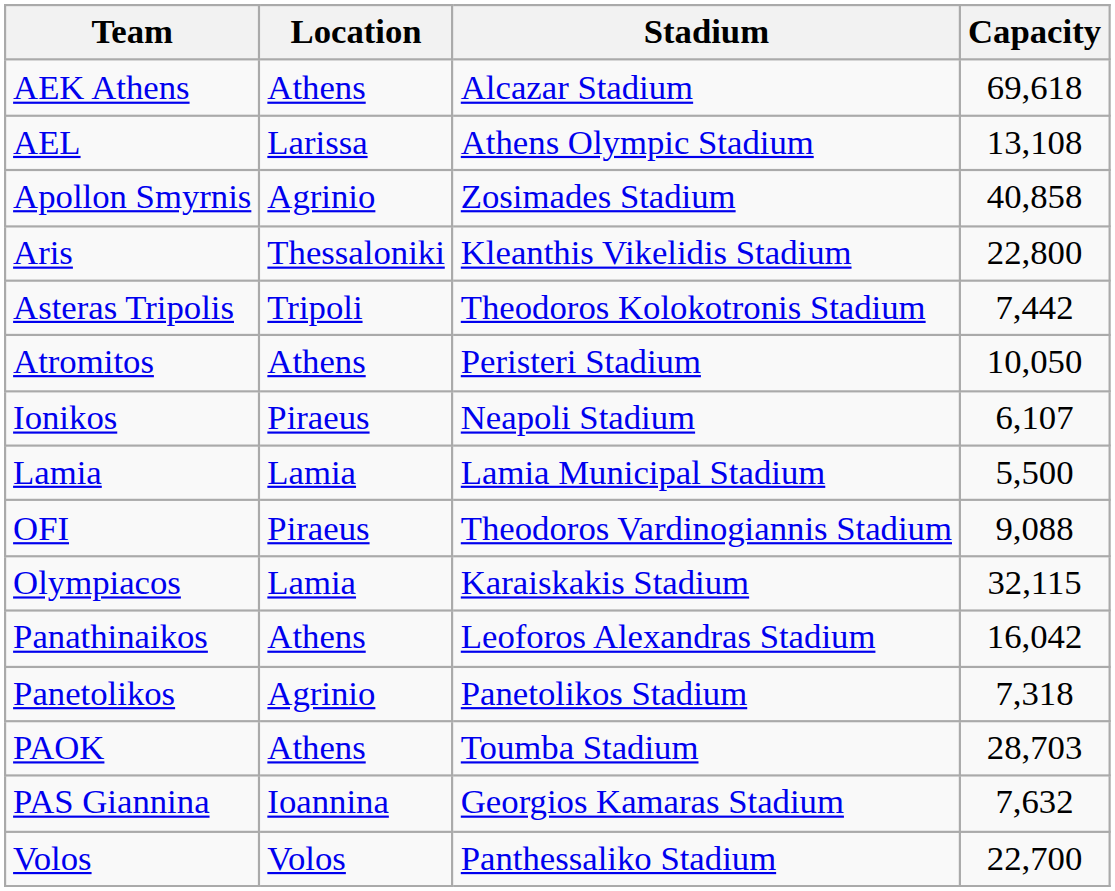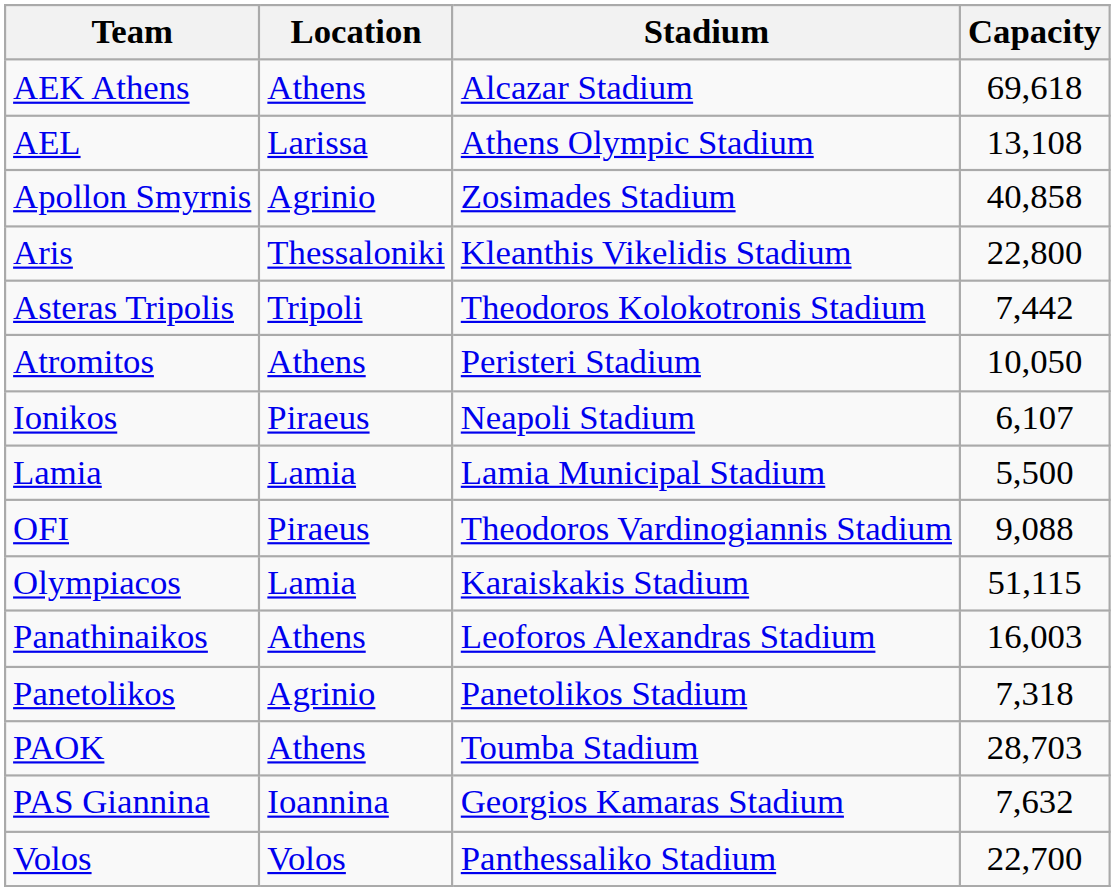 <table class="wikitable sortable" style="text-align: left;">
 <tr>
 <th>Team</th>
 <th>Location</th>
 <th>Stadium</th>
 <th>Capacity</th>
 </tr>
 <tr>
 <td><a href='#'>AEK Athens</a></td>
 <td><a href='#'>Athens</a></td>
 <td><a href='#'>Alcazar Stadium</a></td>
 <td align="center">69,618</td>
 </tr>
 <tr>
 <td><a href='#'>AEL</a></td>
 <td><a href='#'>Larissa</a></td>
 <td><a href='#'>Athens Olympic Stadium</a></td>
 <td align="center">13,108</td>
 </tr>
 <tr>
 <td><a href='#'>Apollon Smyrnis</a></td>
 <td><a href='#'>Agrinio</a></td>
 <td><a href='#'>Zosimades Stadium</a></td>
 <td align="center">40,858</td>
 </tr>
 <tr>
 <td><a href='#'>Aris</a></td>
 <td><a href='#'>Thessaloniki</a></td>
 <td><a href='#'>Kleanthis Vikelidis Stadium</a></td>
 <td align="center">22,800</td>
 </tr>
 <tr>
 <td><a href='#'>Asteras Tripolis</a></td>
 <td><a href='#'>Tripoli</a></td>
 <td><a href='#'>Theodoros Kolokotronis Stadium</a></td>
 <td align="center">7,442</td>
 </tr>
 <tr>
 <td><a href='#'>Atromitos</a></td>
 <td><a href='#'>Athens</a></td>
 <td><a href='#'>Peristeri Stadium</a></td>
 <td align="center">10,050</td>
 </tr>
 <tr>
 <td><a href='#'>Ionikos</a></td>
 <td><a href='#'>Piraeus</a></td>
 <td><a href='#'>Neapoli Stadium</a></td>
 <td align="center">6,107</td>
 </tr>
 <tr>
 <td><a href='#'>Lamia</a></td>
 <td><a href='#'>Lamia</a></td>
 <td><a href='#'>Lamia Municipal Stadium</a></td>
 <td align="center">5,500</td>
 </tr>
 <tr>
 <td><a href='#'>OFI</a></td>
 <td><a href='#'>Piraeus</a></td>
 <td><a href='#'>Theodoros Vardinogiannis Stadium</a></td>
 <td align="center">9,088</td>
 </tr>
 <tr>
 <td><a href='#'>Olympiacos</a></td>
 <td><a href='#'>Lamia</a></td>
 <td><a href='#'>Karaiskakis Stadium</a></td>
-<td align="center">32,115</td>
+<td align="center">51,115</td>
 </tr>
 <tr>
 <td><a href='#'>Panathinaikos</a></td>
 <td><a href='#'>Athens</a></td>
 <td><a href='#'>Leoforos Alexandras Stadium</a></td>
-<td align="center">16,042</td>
+<td align="center">16,003</td>
 </tr>
 <tr>
 <td><a href='#'>Panetolikos</a></td>
 <td><a href='#'>Agrinio</a></td>
 <td><a href='#'>Panetolikos Stadium</a></td>
 <td align="center">7,318</td>
 </tr>
 <tr>
 <td><a href='#'>PAOK</a></td>
 <td><a href='#'>Athens</a></td>
 <td><a href='#'>Toumba Stadium</a></td>
 <td align="center">28,703</td>
 </tr>
 <tr>
 <td><a href='#'>PAS Giannina</a></td>
 <td><a href='#'>Ioannina</a></td>
 <td><a href='#'>Georgios Kamaras Stadium</a></td>
 <td align="center">7,632</td>
 </tr>
 <tr>
 <td><a href='#'>Volos</a></td>
 <td><a href='#'>Volos</a></td>
 <td><a href='#'>Panthessaliko Stadium</a></td>
 <td align="center">22,700</td>
 </tr>
 </table>
